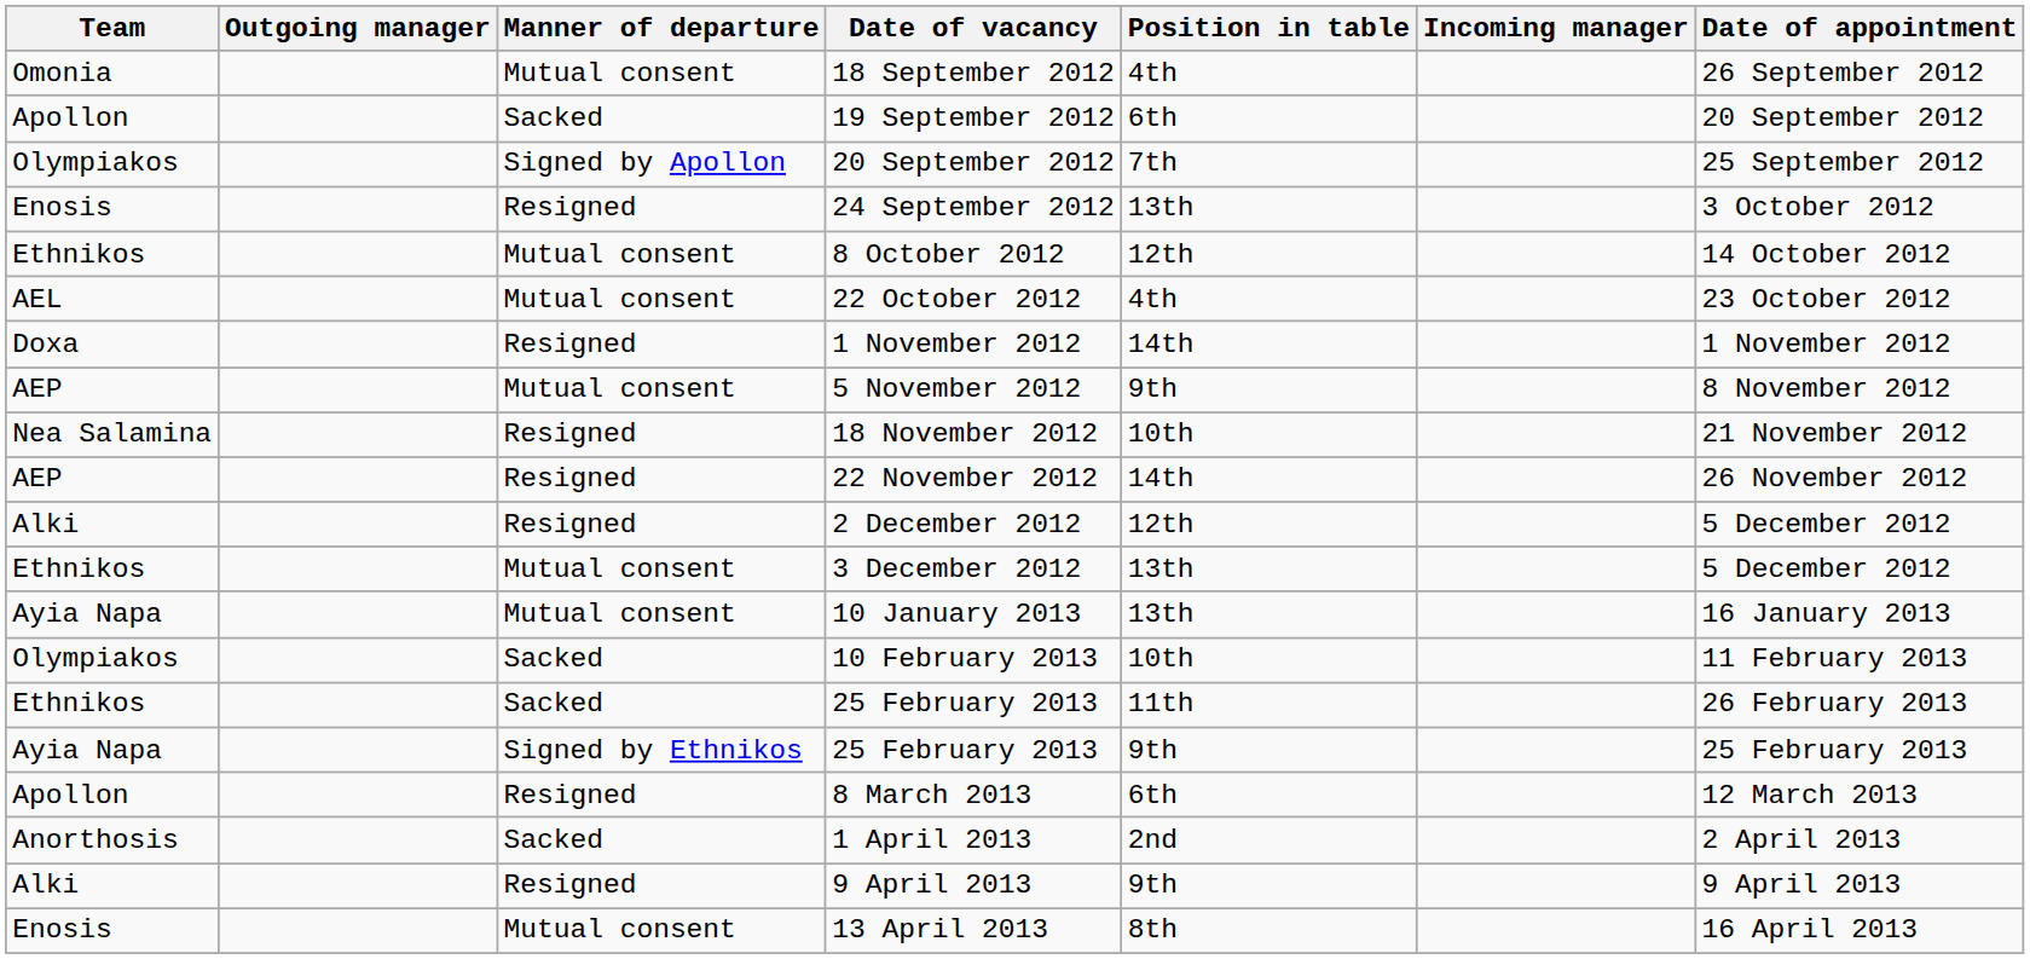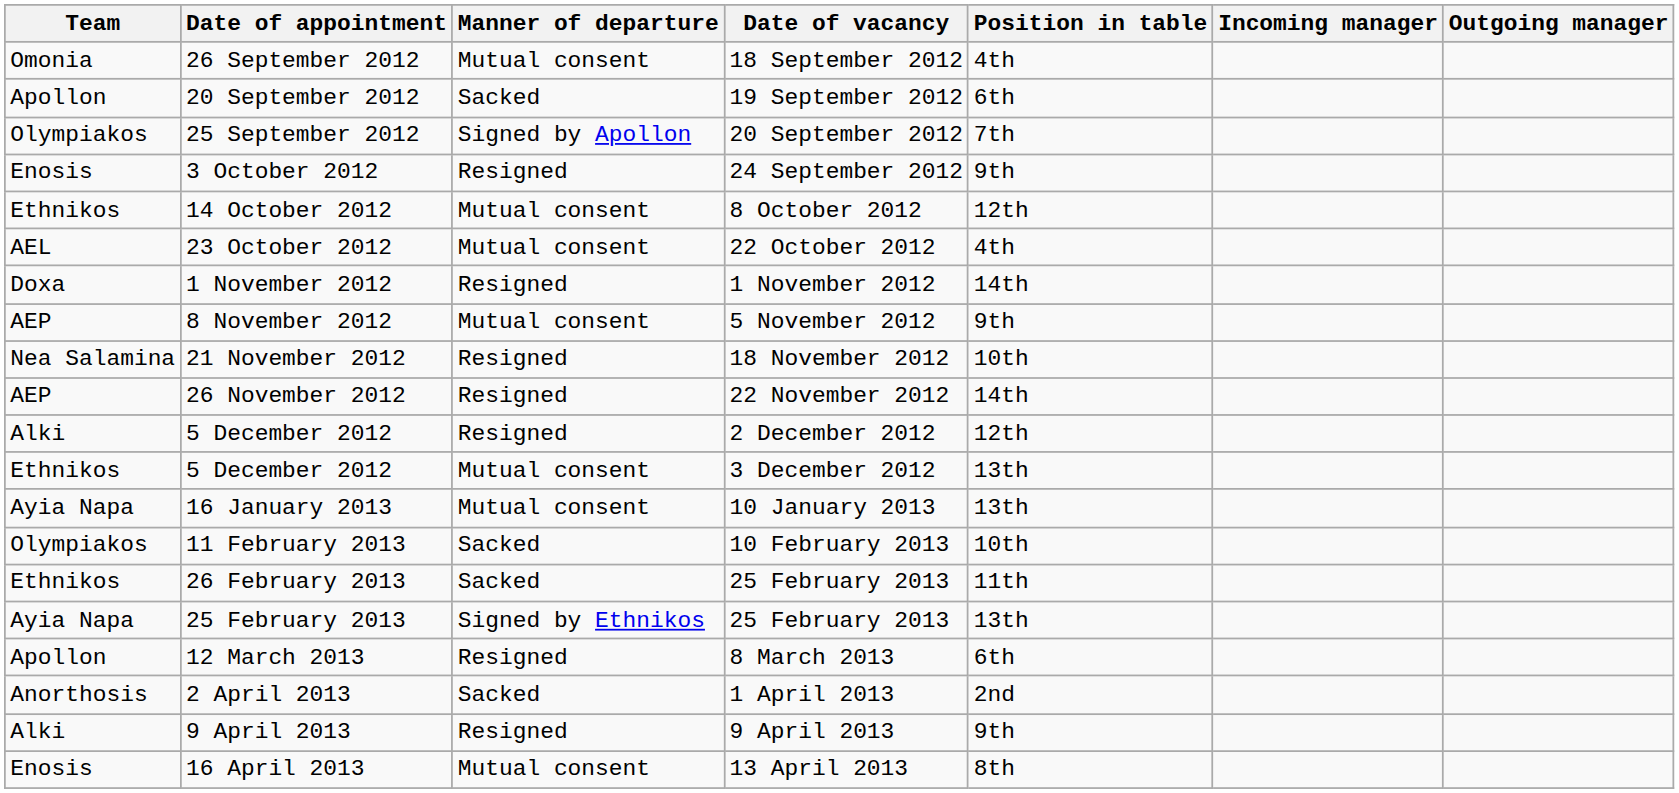 <table class="wikitable">
 <tr>
 <th>Team</th>
-<th>Outgoing manager</th>
+<th>Date of appointment</th>
 <th>Manner of departure</th>
 <th>Date of vacancy</th>
 <th>Position in table</th>
 <th>Incoming manager</th>
-<th>Date of appointment</th>
+<th>Outgoing manager</th>
 </tr>
 <tr>
 <td>Omonia</td>
-<td> </td>
+<td>26 September 2012</td>
 <td>Mutual consent</td>
 <td>18 September 2012</td>
 <td>4th</td>
 <td> </td>
-<td>26 September 2012</td>
+<td> </td>
 </tr>
 <tr>
 <td>Apollon</td>
-<td> </td>
+<td>20 September 2012</td>
 <td>Sacked</td>
 <td>19 September 2012</td>
 <td>6th</td>
 <td> </td>
-<td>20 September 2012</td>
+<td> </td>
 </tr>
 <tr>
 <td>Olympiakos</td>
-<td> </td>
+<td>25 September 2012</td>
 <td>Signed by <a href='#'>Apollon</a></td>
 <td>20 September 2012</td>
 <td>7th</td>
 <td> </td>
-<td>25 September 2012</td>
+<td> </td>
 </tr>
 <tr>
 <td>Enosis</td>
-<td> </td>
+<td>3 October 2012</td>
 <td>Resigned</td>
 <td>24 September 2012</td>
-<td>13th</td>
+<td>9th</td>
 <td> </td>
-<td>3 October 2012</td>
+<td> </td>
 </tr>
 <tr>
 <td>Ethnikos</td>
-<td> </td>
+<td>14 October 2012</td>
 <td>Mutual consent</td>
 <td>8 October 2012</td>
 <td>12th</td>
 <td> </td>
-<td>14 October 2012</td>
+<td> </td>
 </tr>
 <tr>
 <td>AEL</td>
-<td> </td>
+<td>23 October 2012</td>
 <td>Mutual consent</td>
 <td>22 October 2012</td>
 <td>4th</td>
 <td> </td>
-<td>23 October 2012</td>
+<td> </td>
 </tr>
 <tr>
 <td>Doxa</td>
-<td> </td>
+<td>1 November 2012</td>
 <td>Resigned</td>
 <td>1 November 2012</td>
 <td>14th</td>
 <td> </td>
-<td>1 November 2012</td>
+<td> </td>
 </tr>
 <tr>
 <td>AEP</td>
-<td> </td>
+<td>8 November 2012</td>
 <td>Mutual consent</td>
 <td>5 November 2012</td>
 <td>9th</td>
 <td> </td>
-<td>8 November 2012</td>
+<td> </td>
 </tr>
 <tr>
 <td>Nea Salamina</td>
-<td> </td>
+<td>21 November 2012</td>
 <td>Resigned</td>
 <td>18 November 2012</td>
 <td>10th</td>
 <td> </td>
-<td>21 November 2012</td>
+<td> </td>
 </tr>
 <tr>
 <td>AEP</td>
-<td> </td>
+<td>26 November 2012</td>
 <td>Resigned</td>
 <td>22 November 2012</td>
 <td>14th</td>
 <td> </td>
-<td>26 November 2012</td>
+<td> </td>
 </tr>
 <tr>
 <td>Alki</td>
-<td> </td>
+<td>5 December 2012</td>
 <td>Resigned</td>
 <td>2 December 2012</td>
 <td>12th</td>
 <td> </td>
-<td>5 December 2012</td>
+<td> </td>
 </tr>
 <tr>
 <td>Ethnikos</td>
-<td> </td>
+<td>5 December 2012</td>
 <td>Mutual consent</td>
 <td>3 December 2012</td>
 <td>13th</td>
 <td> </td>
-<td>5 December 2012</td>
+<td> </td>
 </tr>
 <tr>
 <td>Ayia Napa</td>
-<td> </td>
+<td>16 January 2013</td>
 <td>Mutual consent</td>
 <td>10 January 2013</td>
 <td>13th</td>
 <td> </td>
-<td>16 January 2013</td>
+<td> </td>
 </tr>
 <tr>
 <td>Olympiakos</td>
-<td> </td>
+<td>11 February 2013</td>
 <td>Sacked</td>
 <td>10 February 2013</td>
 <td>10th</td>
 <td> </td>
-<td>11 February 2013</td>
+<td> </td>
 </tr>
 <tr>
 <td>Ethnikos</td>
-<td> </td>
+<td>26 February 2013</td>
 <td>Sacked</td>
 <td>25 February 2013</td>
 <td>11th</td>
 <td> </td>
-<td>26 February 2013</td>
+<td> </td>
 </tr>
 <tr>
 <td>Ayia Napa</td>
-<td> </td>
+<td>25 February 2013</td>
 <td>Signed by <a href='#'>Ethnikos</a></td>
 <td>25 February 2013</td>
-<td>9th</td>
+<td>13th</td>
 <td> </td>
-<td>25 February 2013</td>
+<td> </td>
 </tr>
 <tr>
 <td>Apollon</td>
-<td> </td>
+<td>12 March 2013</td>
 <td>Resigned</td>
 <td>8 March 2013</td>
 <td>6th</td>
 <td> </td>
-<td>12 March 2013</td>
+<td> </td>
 </tr>
 <tr>
 <td>Anorthosis</td>
-<td> </td>
+<td>2 April 2013</td>
 <td>Sacked</td>
 <td>1 April 2013</td>
 <td>2nd</td>
 <td> </td>
-<td>2 April 2013</td>
+<td> </td>
 </tr>
 <tr>
 <td>Alki</td>
-<td> </td>
+<td>9 April 2013</td>
 <td>Resigned</td>
 <td>9 April 2013</td>
 <td>9th</td>
 <td> </td>
-<td>9 April 2013</td>
+<td> </td>
 </tr>
 <tr>
 <td>Enosis</td>
-<td> </td>
+<td>16 April 2013</td>
 <td>Mutual consent</td>
 <td>13 April 2013</td>
 <td>8th</td>
 <td> </td>
-<td>16 April 2013</td>
+<td> </td>
 </tr>
 </table>
